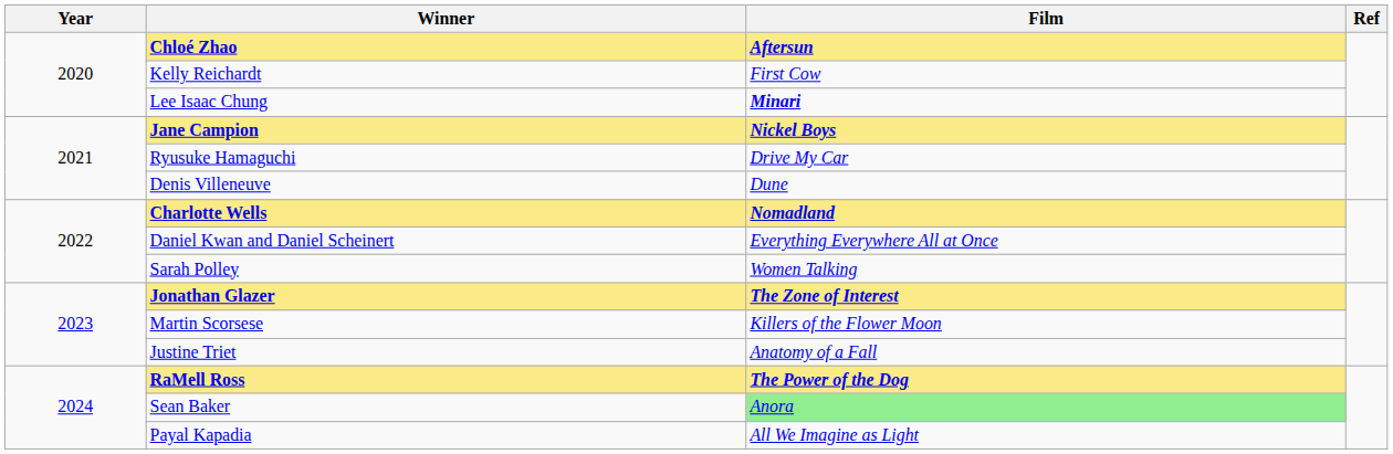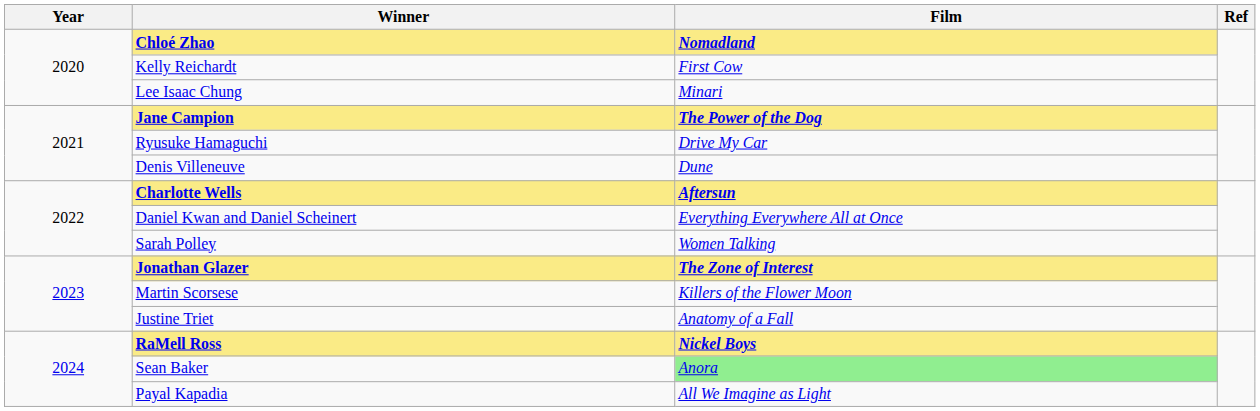 <table class="wikitable" width="100%" cellpadding="5">
 <tr>
 <th width="100"><strong>Year</strong></th>
 <th width="450"><strong>Winner</strong></th>
 <th width="450"><strong>Film</strong></th>
 <th width="15"><strong>Ref</strong></th>
 </tr>
 <tr>
 <td rowspan="3" style="text-align:center;">2020</td>
 <td style="background:#FAEB86;"><strong><a href='#'>Chloé Zhao</a></strong></td>
-<td style="background:#FAEB86;"><strong><em><a href='#'>Aftersun</a></em></strong></td>
+<td style="background:#FAEB86;"><strong><em><a href='#'>Nomadland</a></em></strong></td>
 <td rowspan=3></td>
 </tr>
 <tr>
 <td><a href='#'>Kelly Reichardt</a></td>
 <td><em><a href='#'>First Cow</a></em></td>
 </tr>
 <tr>
 <td><a href='#'>Lee Isaac Chung</a></td>
-<td><strong><em><a href='#'>Minari</a></em></strong></td>
+<td><em><a href='#'>Minari</a></em></td>
 </tr>
 <tr>
 <td rowspan="3" style="text-align:center;">2021</td>
 <td style="background:#FAEB86;"><strong><a href='#'>Jane Campion</a></strong></td>
-<td style="background:#FAEB86;"><strong><em><a href='#'>Nickel Boys</a></em></strong></td>
+<td style="background:#FAEB86;"><strong><em><a href='#'>The Power of the Dog</a></em></strong></td>
 <td rowspan=3></td>
 </tr>
 <tr>
 <td><a href='#'>Ryusuke Hamaguchi</a></td>
 <td><em><a href='#'>Drive My Car</a></em></td>
 </tr>
 <tr>
 <td><a href='#'>Denis Villeneuve</a></td>
 <td><em><a href='#'>Dune</a></em></td>
 </tr>
 <tr>
 <td rowspan="3" style="text-align:center;">2022</td>
 <td style="background:#FAEB86;"><strong><a href='#'>Charlotte Wells</a></strong></td>
-<td style="background:#FAEB86;"><strong><em><a href='#'>Nomadland</a></em></strong></td>
+<td style="background:#FAEB86;"><strong><em><a href='#'>Aftersun</a></em></strong></td>
 <td rowspan=3></td>
 </tr>
 <tr>
 <td><a href='#'>Daniel Kwan and Daniel Scheinert</a></td>
 <td><em><a href='#'>Everything Everywhere All at Once</a></em></td>
 </tr>
 <tr>
 <td><a href='#'>Sarah Polley</a></td>
 <td><em><a href='#'>Women Talking</a></em></td>
 </tr>
 <tr>
 <td rowspan="3" style="text-align:center;"><a href='#'>2023</a></td>
 <td style="background:#FAEB86;"><strong><a href='#'>Jonathan Glazer</a></strong></td>
 <td style="background:#FAEB86;"><strong><em><a href='#'>The Zone of Interest</a></em></strong></td>
 <td rowspan=3></td>
 </tr>
 <tr>
 <td><a href='#'>Martin Scorsese</a></td>
 <td><em><a href='#'>Killers of the Flower Moon</a></em></td>
 </tr>
 <tr>
 <td><a href='#'>Justine Triet</a></td>
 <td><em><a href='#'>Anatomy of a Fall</a></em></td>
 </tr>
 <tr>
 <td rowspan="3" style="text-align:center;"><a href='#'>2024</a></td>
 <td style="background:#FAEB86;"><strong><a href='#'>RaMell Ross</a></strong></td>
-<td style="background:#FAEB86;"><strong><em><a href='#'>The Power of the Dog</a></em></strong></td>
+<td style="background:#FAEB86;"><strong><em><a href='#'>Nickel Boys</a></em></strong></td>
 <td rowspan=3></td>
 </tr>
 <tr>
 <td><a href='#'>Sean Baker</a></td>
 <td style="background: lightgreen;"><em><a href='#'>Anora</a></em></td>
 </tr>
 <tr>
 <td><a href='#'>Payal Kapadia</a></td>
 <td><em><a href='#'>All We Imagine as Light</a></em></td>
 </tr>
 </table>
